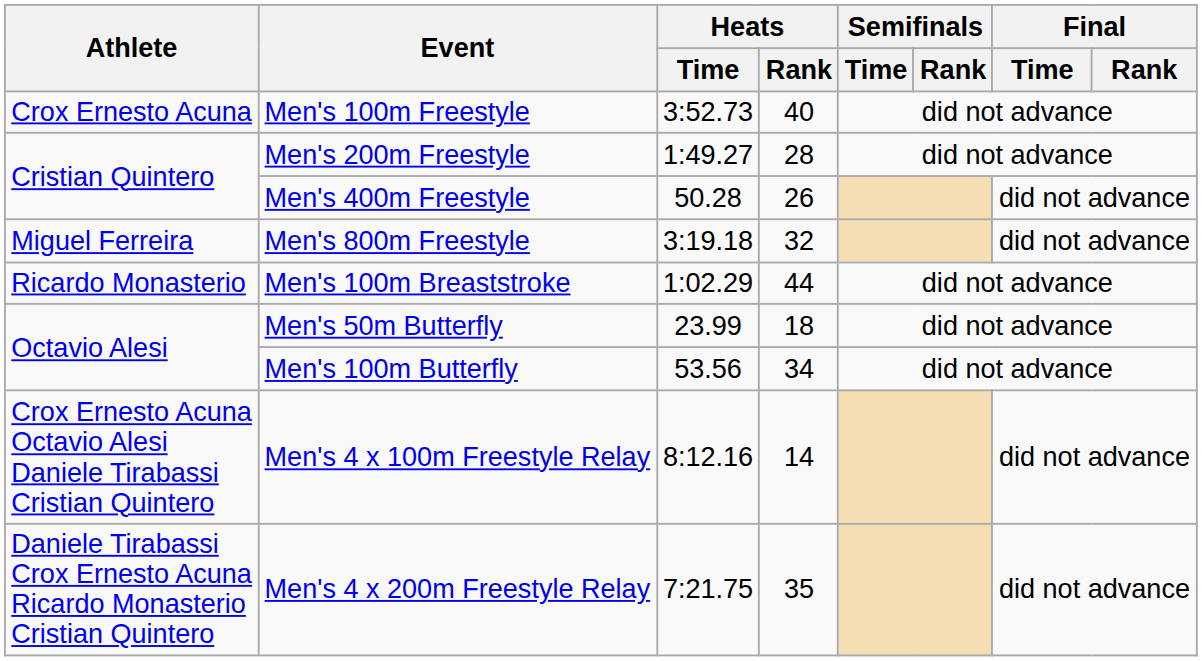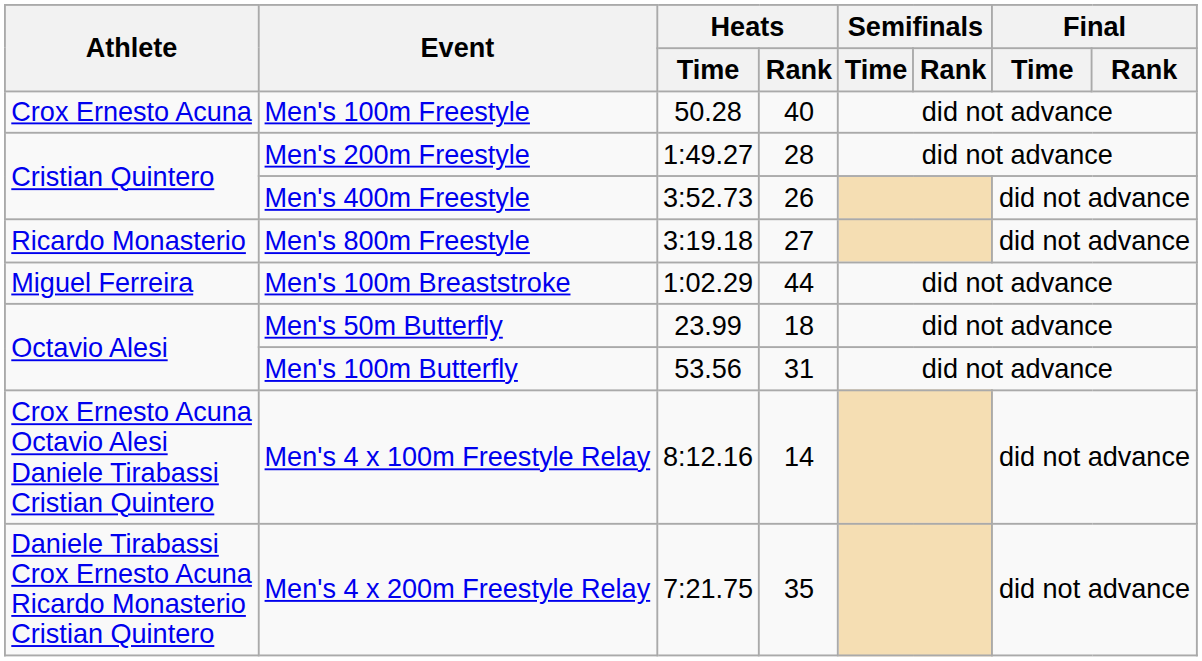 <table class=wikitable style="font-size:90%">
 <tr>
 <th rowspan="2">Athlete</th>
 <th rowspan="2">Event</th>
 <th colspan="2">Heats</th>
 <th colspan="2">Semifinals</th>
 <th colspan="2">Final</th>
 </tr>
 <tr>
 <th>Time</th>
 <th>Rank</th>
 <th>Time</th>
 <th>Rank</th>
 <th>Time</th>
 <th>Rank</th>
 </tr>
 <tr>
 <td rowspan="1"><a href='#'>Crox Ernesto Acuna</a></td>
 <td><a href='#'>Men's 100m Freestyle</a></td>
-<td align=center>3:52.73</td>
+<td align=center>50.28</td>
 <td align=center>40</td>
 <td align=center colspan=4>did not advance</td>
 </tr>
 <tr>
 <td rowspan="2"><a href='#'>Cristian Quintero</a></td>
 <td><a href='#'>Men's 200m Freestyle</a></td>
 <td align=center>1:49.27</td>
 <td align=center>28</td>
 <td align=center colspan=4>did not advance</td>
 </tr>
 <tr>
 <td><a href='#'>Men's 400m Freestyle</a></td>
-<td align=center>50.28</td>
+<td align=center>3:52.73</td>
 <td align=center>26</td>
 <td colspan= 2 bgcolor="wheat"></td>
 <td align=center colspan=2>did not advance</td>
 </tr>
 <tr>
-<td rowspan="1"><a href='#'>Miguel Ferreira</a></td>
+<td rowspan="1"><a href='#'>Ricardo Monasterio</a></td>
 <td><a href='#'>Men's 800m Freestyle</a></td>
 <td align=center>3:19.18</td>
-<td align=center>32</td>
+<td align=center>27</td>
 <td colspan= 2 bgcolor="wheat"></td>
 <td align=center colspan=2>did not advance</td>
 </tr>
 <tr>
-<td rowspan="1"><a href='#'>Ricardo Monasterio</a></td>
+<td rowspan="1"><a href='#'>Miguel Ferreira</a></td>
 <td><a href='#'>Men's 100m Breaststroke</a></td>
 <td align=center>1:02.29</td>
 <td align=center>44</td>
 <td align=center colspan=4>did not advance</td>
 </tr>
 <tr>
 <td rowspan="2"><a href='#'>Octavio Alesi</a></td>
 <td><a href='#'>Men's 50m Butterfly</a></td>
 <td align=center>23.99</td>
 <td align=center>18</td>
 <td align=center colspan=4>did not advance</td>
 </tr>
 <tr>
 <td><a href='#'>Men's 100m Butterfly</a></td>
 <td align=center>53.56</td>
-<td align=center>34</td>
+<td align=center>31</td>
 <td align=center colspan=4>did not advance</td>
 </tr>
 <tr>
 <td rowspan="1"><a href='#'>Crox Ernesto Acuna</a><br><a href='#'>Octavio Alesi</a><br><a href='#'>Daniele Tirabassi</a><br><a href='#'>Cristian Quintero</a></td>
 <td><a href='#'>Men's 4 x 100m Freestyle Relay</a></td>
 <td align=center>8:12.16</td>
 <td align=center>14</td>
 <td colspan= 2 bgcolor="wheat"></td>
 <td align=center colspan=2>did not advance</td>
 </tr>
 <tr>
 <td rowspan="1"><a href='#'>Daniele Tirabassi</a><br><a href='#'>Crox Ernesto Acuna</a><br><a href='#'>Ricardo Monasterio</a><br><a href='#'>Cristian Quintero</a></td>
 <td><a href='#'>Men's 4 x 200m Freestyle Relay</a></td>
 <td align=center>7:21.75</td>
 <td align=center>35</td>
 <td colspan= 2 bgcolor="wheat"></td>
 <td align=center colspan=2>did not advance</td>
 </tr>
 </table>
